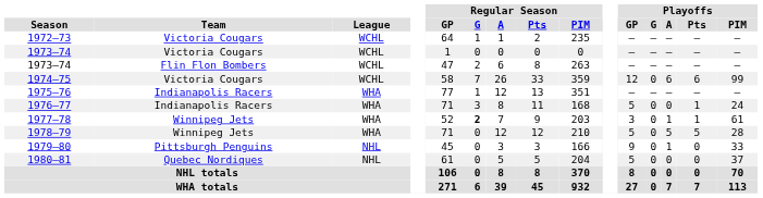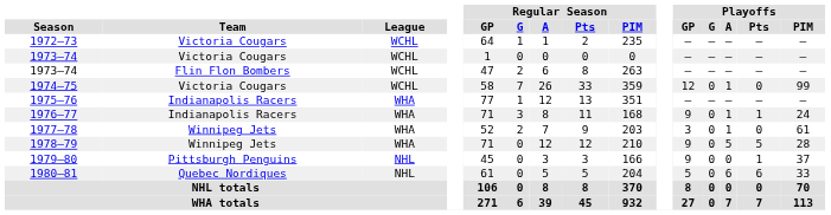 <table border="0" cellpadding="1" cellspacing="0" style="text-align:center; width:75%">
 <tr bgcolor="#e0e0e0">
 <th colspan="3"  bgcolor="#ffffff"> </th>
 <th rowspan="99" bgcolor="#ffffff"> </th>
 <th colspan="5">Regular Season</th>
 <th rowspan="99" bgcolor="#ffffff"> </th>
 <th colspan="5">Playoffs</th>
 </tr>
 <tr bgcolor="#e0e0e0">
 <th>Season</th>
 <th>Team</th>
 <th>League</th>
 <th>GP</th>
 <th><a href='#'>G</a></th>
 <th><a href='#'>A</a></th>
 <th><a href='#'>Pts</a></th>
 <th><a href='#'>PIM</a></th>
 <th>GP</th>
 <th>G</th>
 <th>A</th>
 <th>Pts</th>
 <th>PIM</th>
 </tr>
 <tr>
 <td><a href='#'>1972–73</a></td>
 <td><a href='#'>Victoria Cougars</a></td>
 <td><a href='#'>WCHL</a></td>
 <td>64</td>
 <td>1</td>
 <td>1</td>
 <td>2</td>
 <td>235</td>
 <td>—</td>
 <td>—</td>
 <td>—</td>
 <td>—</td>
 <td>—</td>
 </tr>
 <tr bgcolor="#f0f0f0">
 <td><a href='#'>1973–74</a></td>
 <td>Victoria Cougars</td>
 <td>WCHL</td>
 <td>1</td>
 <td>0</td>
 <td>0</td>
 <td>0</td>
 <td>0</td>
 <td>—</td>
 <td>—</td>
 <td>—</td>
 <td>—</td>
 <td>—</td>
 </tr>
 <tr>
 <td>1973–74</td>
 <td><a href='#'>Flin Flon Bombers</a></td>
 <td>WCHL</td>
 <td>47</td>
 <td>2</td>
 <td>6</td>
 <td>8</td>
 <td>263</td>
 <td>—</td>
 <td>—</td>
 <td>—</td>
 <td>—</td>
 <td>—</td>
 </tr>
 <tr bgcolor="#f0f0f0">
 <td><a href='#'>1974–75</a></td>
 <td>Victoria Cougars</td>
 <td>WCHL</td>
 <td>58</td>
 <td>7</td>
 <td>26</td>
 <td>33</td>
 <td>359</td>
 <td>12</td>
 <td>0</td>
-<td>6</td>
-<td>6</td>
+<td>1</td>
+<td>0</td>
 <td>99</td>
 </tr>
 <tr>
 <td><a href='#'>1975–76</a></td>
 <td><a href='#'>Indianapolis Racers</a></td>
 <td><a href='#'>WHA</a></td>
 <td>77</td>
 <td>1</td>
 <td>12</td>
 <td>13</td>
 <td>351</td>
 <td>—</td>
 <td>—</td>
 <td>—</td>
 <td>—</td>
 <td>—</td>
 </tr>
 <tr bgcolor="#f0f0f0">
 <td><a href='#'>1976–77</a></td>
 <td>Indianapolis Racers</td>
 <td>WHA</td>
 <td>71</td>
 <td>3</td>
 <td>8</td>
 <td>11</td>
 <td>168</td>
-<td>5</td>
+<td>9</td>
 <td>0</td>
-<td>0</td>
+<td>1</td>
 <td>1</td>
 <td>24</td>
 </tr>
 <tr>
 <td><a href='#'>1977–78</a></td>
 <td><a href='#'>Winnipeg Jets</a></td>
 <td>WHA</td>
 <td>52</td>
-<td><strong>2</strong></td>
+<td>2</td>
 <td>7</td>
 <td>9</td>
 <td>203</td>
 <td>3</td>
 <td>0</td>
 <td>1</td>
-<td>1</td>
+<td>0</td>
 <td>61</td>
 </tr>
 <tr bgcolor="#f0f0f0">
 <td><a href='#'>1978–79</a></td>
 <td>Winnipeg Jets</td>
 <td>WHA</td>
 <td>71</td>
 <td>0</td>
 <td>12</td>
 <td>12</td>
 <td>210</td>
-<td>5</td>
+<td>9</td>
 <td>0</td>
 <td>5</td>
 <td>5</td>
 <td>28</td>
 </tr>
 <tr>
 <td><a href='#'>1979–80</a></td>
 <td><a href='#'>Pittsburgh Penguins</a></td>
 <td><a href='#'>NHL</a></td>
 <td>45</td>
 <td>0</td>
 <td>3</td>
 <td>3</td>
 <td>166</td>
 <td>9</td>
 <td>0</td>
+<td>0</td>
 <td>1</td>
-<td>0</td>
-<td>33</td>
+<td>37</td>
 </tr>
 <tr bgcolor="#f0f0f0">
 <td><a href='#'>1980–81</a></td>
 <td><a href='#'>Quebec Nordiques</a></td>
 <td>NHL</td>
 <td>61</td>
 <td>0</td>
 <td>5</td>
 <td>5</td>
 <td>204</td>
 <td>5</td>
 <td>0</td>
-<td>0</td>
-<td>0</td>
-<td>37</td>
+<td>6</td>
+<td>6</td>
+<td>33</td>
 </tr>
 <tr bgcolor="#e0e0e0">
 <th colspan="3">NHL totals</th>
 <th>106</th>
 <th>0</th>
 <th>8</th>
 <th>8</th>
 <th>370</th>
 <th>8</th>
 <th>0</th>
 <th>0</th>
 <th>0</th>
 <th>70</th>
 </tr>
 <tr bgcolor="#e0e0e0">
 <th colspan="3">WHA totals</th>
 <th>271</th>
 <th>6</th>
 <th>39</th>
 <th>45</th>
 <th>932</th>
 <th>27</th>
 <th>0</th>
 <th>7</th>
 <th>7</th>
 <th>113</th>
 </tr>
 </table>
